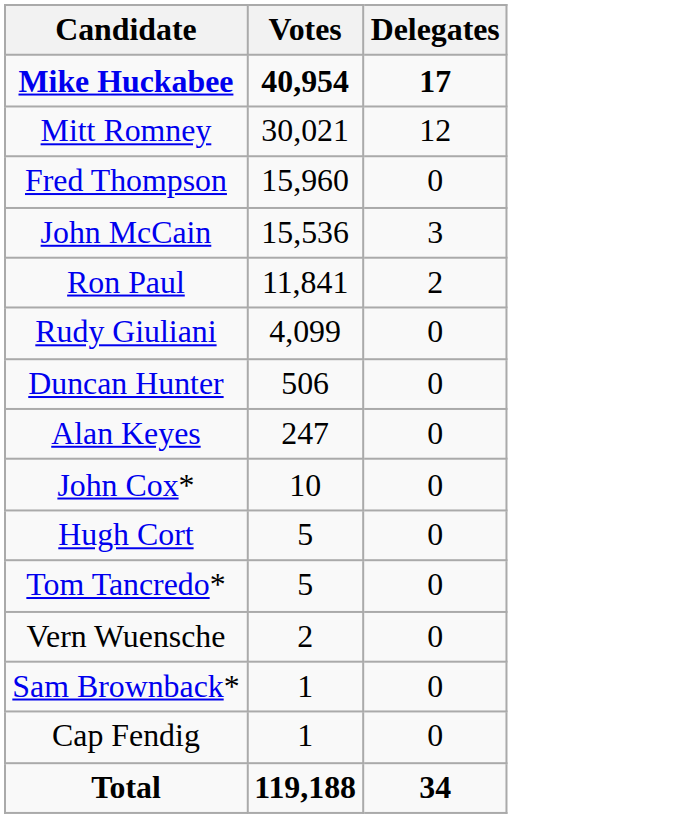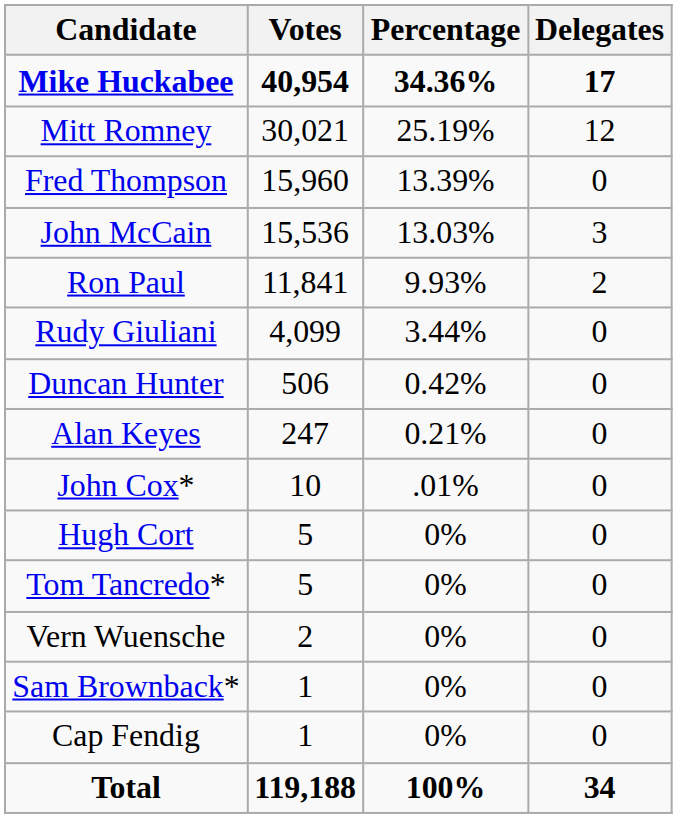 <table class="wikitable sortable" style="text-align:center;">
 <tr>
 <th>Candidate</th>
 <th>Votes</th>
+<th>Percentage</th>
 <th>Delegates</th>
 </tr>
 <tr>
 <td><strong><a href='#'>Mike Huckabee</a></strong></td>
 <td><strong>40,954</strong></td>
+<td><strong>34.36%</strong></td>
 <td><strong>17</strong></td>
 </tr>
 <tr>
 <td><a href='#'>Mitt Romney</a></td>
 <td>30,021</td>
+<td>25.19%</td>
 <td>12</td>
 </tr>
 <tr>
 <td><a href='#'>Fred Thompson</a></td>
 <td>15,960</td>
+<td>13.39%</td>
 <td>0</td>
 </tr>
 <tr>
 <td><a href='#'>John McCain</a></td>
 <td>15,536</td>
+<td>13.03%</td>
 <td>3</td>
 </tr>
 <tr>
 <td><a href='#'>Ron Paul</a></td>
 <td>11,841</td>
+<td>9.93%</td>
 <td>2</td>
 </tr>
 <tr>
 <td><a href='#'>Rudy Giuliani</a></td>
 <td>4,099</td>
+<td>3.44%</td>
 <td>0</td>
 </tr>
 <tr>
 <td><a href='#'>Duncan Hunter</a></td>
 <td>506</td>
+<td>0.42%</td>
 <td>0</td>
 </tr>
 <tr>
 <td><a href='#'>Alan Keyes</a></td>
 <td>247</td>
+<td>0.21%</td>
 <td>0</td>
 </tr>
 <tr>
 <td><a href='#'>John Cox</a>*</td>
 <td>10</td>
+<td>.01%</td>
 <td>0</td>
 </tr>
 <tr>
 <td><a href='#'>Hugh Cort</a></td>
 <td>5</td>
+<td>0%</td>
 <td>0</td>
 </tr>
 <tr>
 <td><a href='#'>Tom Tancredo</a>*</td>
 <td>5</td>
+<td>0%</td>
 <td>0</td>
 </tr>
 <tr>
 <td>Vern Wuensche</td>
 <td>2</td>
+<td>0%</td>
 <td>0</td>
 </tr>
 <tr>
 <td><a href='#'>Sam Brownback</a>*</td>
 <td>1</td>
+<td>0%</td>
 <td>0</td>
 </tr>
 <tr>
 <td>Cap Fendig</td>
 <td>1</td>
+<td>0%</td>
 <td>0</td>
 </tr>
 <tr>
 <td><strong>Total</strong></td>
 <td><strong>119,188</strong></td>
+<td><strong>100%</strong></td>
 <td><strong>34</strong></td>
 </tr>
 </table>
